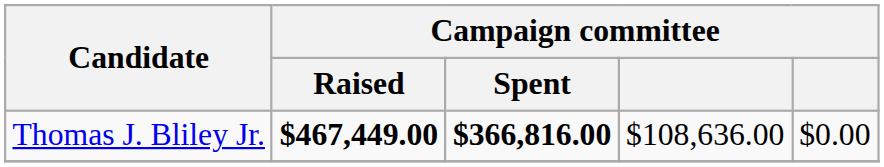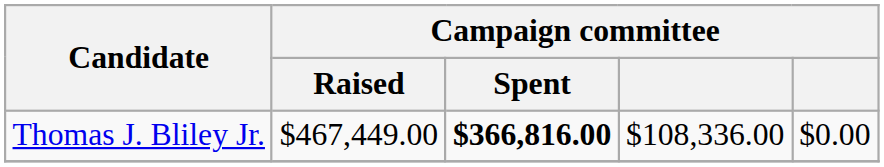 <table class="wikitable sortable" style="font-size:90%;text-align:center;">
 <tr>
 <th rowspan="2">Candidate</th>
 <th colspan="7">Campaign committee</th>
 </tr>
 <tr>
 <th>Raised</th>
 <th>Spent</th>
 <th data-sort-type=currency></th>
 <th></th>
 </tr>
 <tr>
 <td><a href='#'>Thomas J. Bliley Jr.</a></td>
-<td><strong>$467,449.00</strong></td>
+<td>$467,449.00</td>
 <td><strong>$366,816.00</strong></td>
-<td>$108,636.00</td>
+<td>$108,336.00</td>
 <td>$0.00</td>
 </tr>
 <tr>
 </tr>
 </table>
